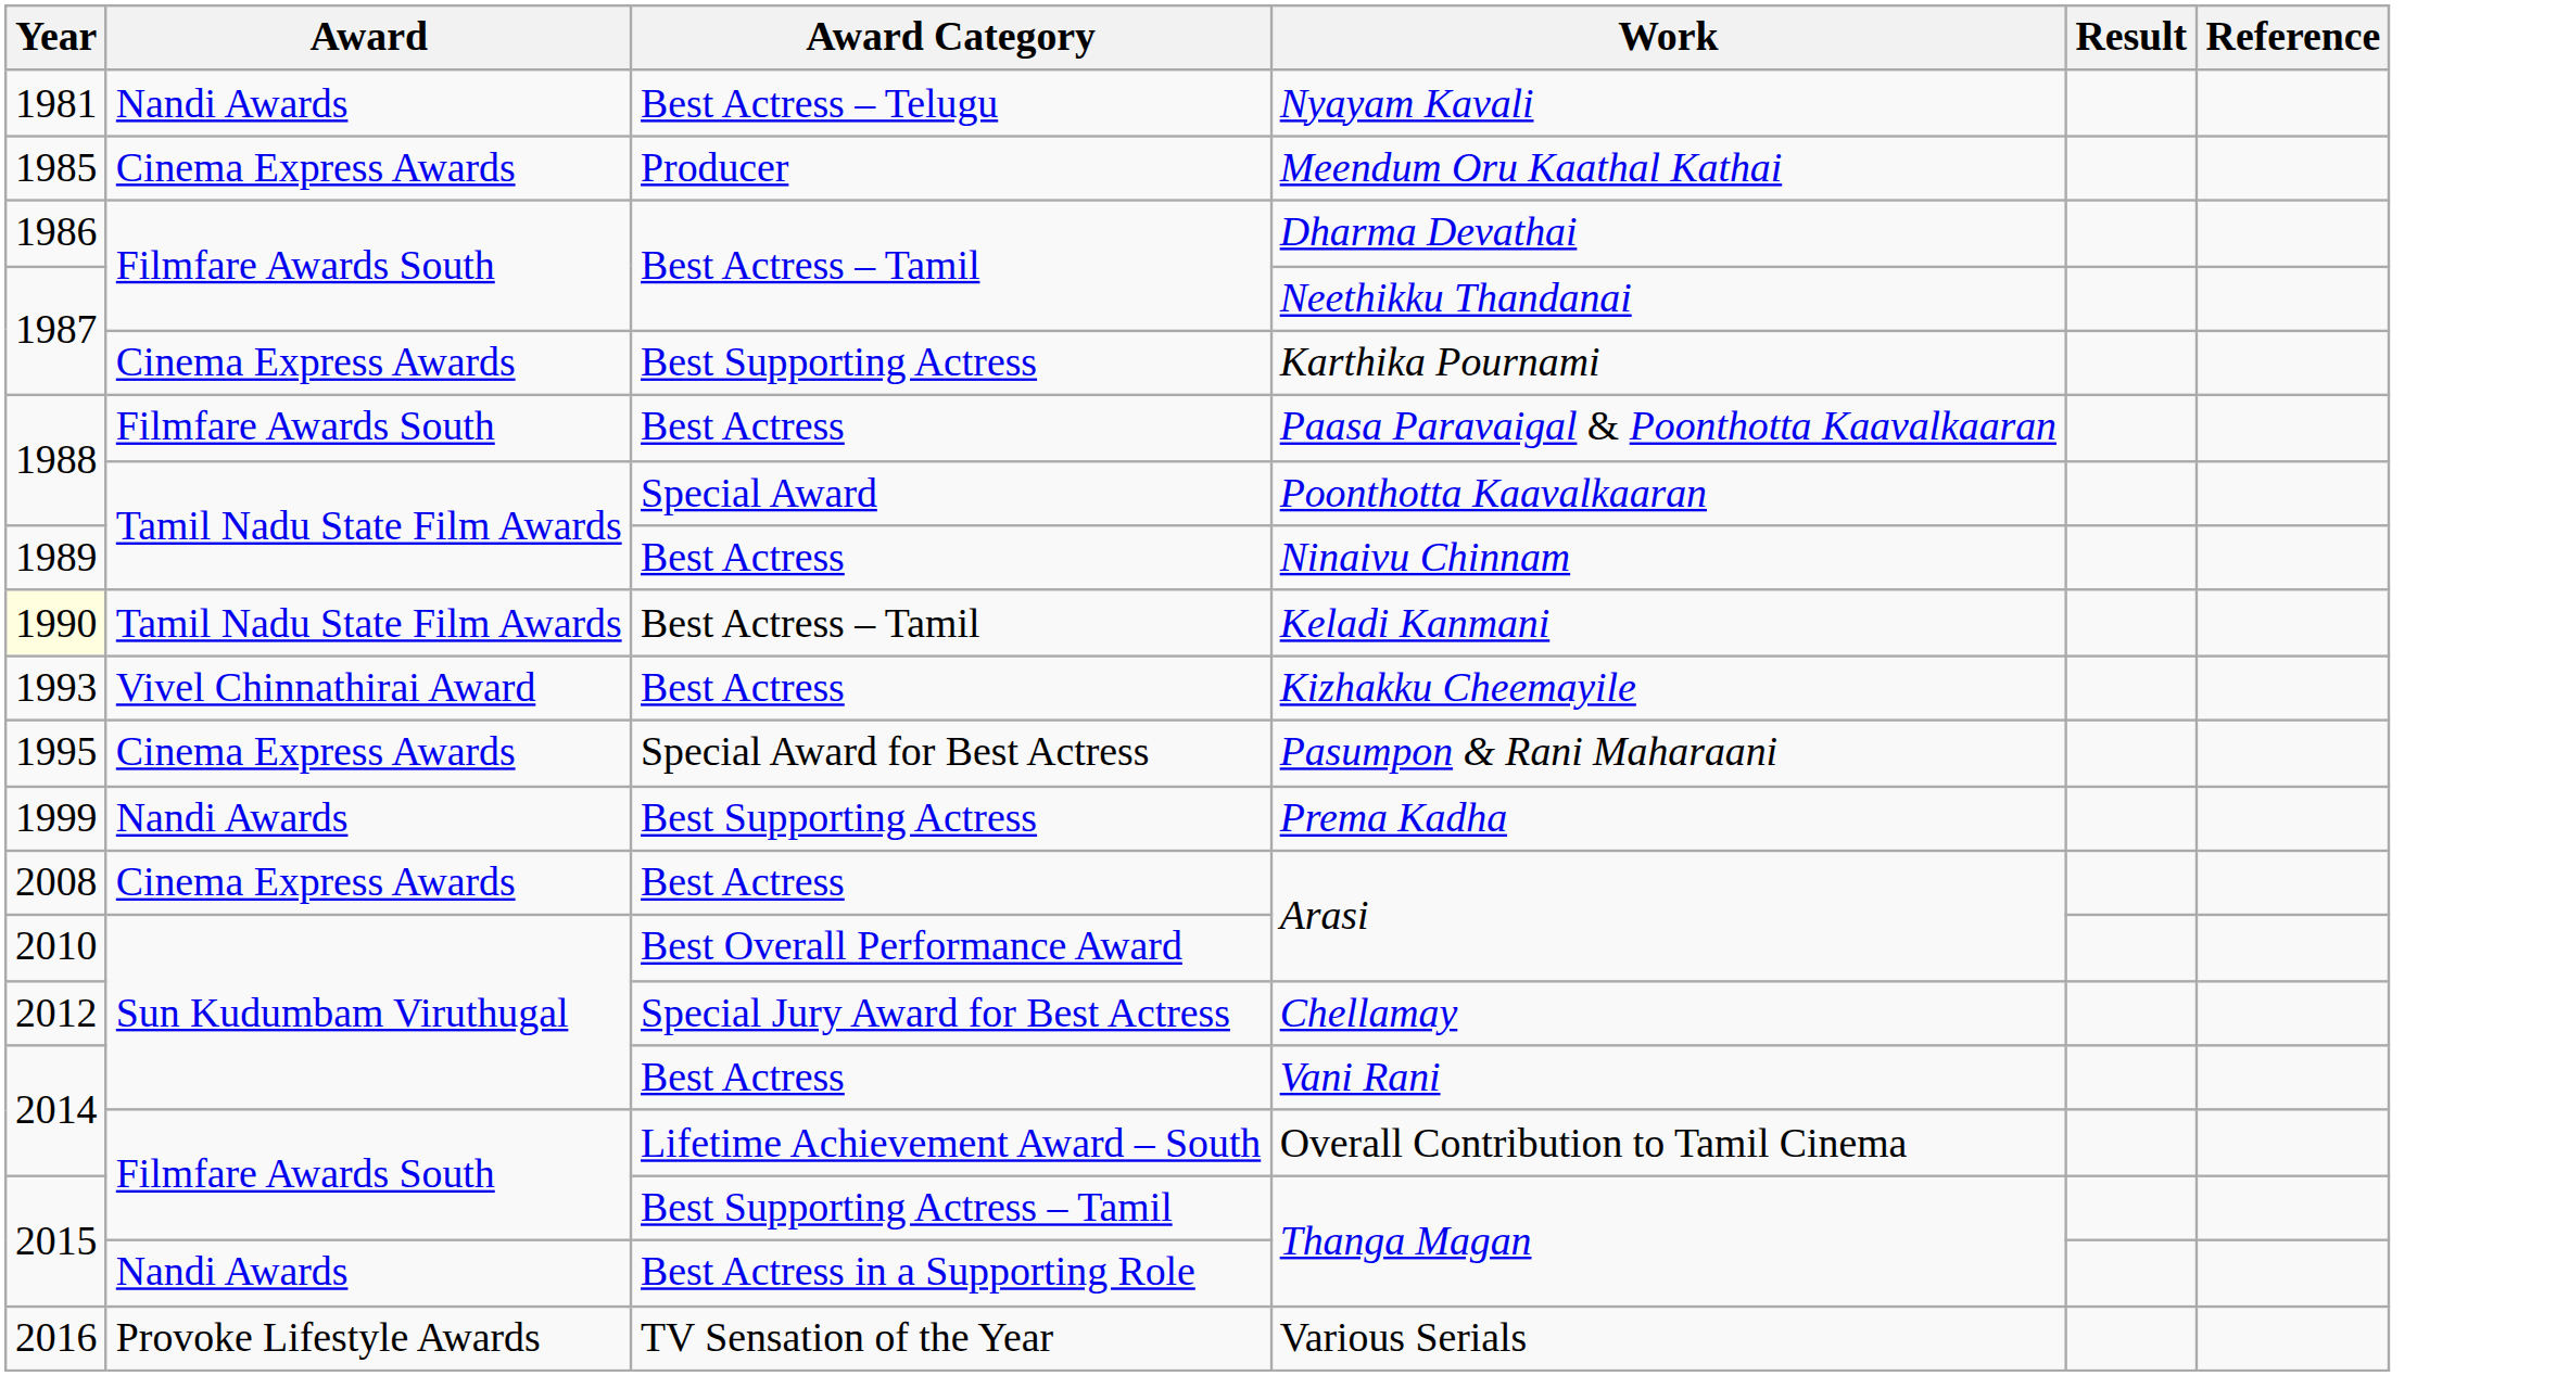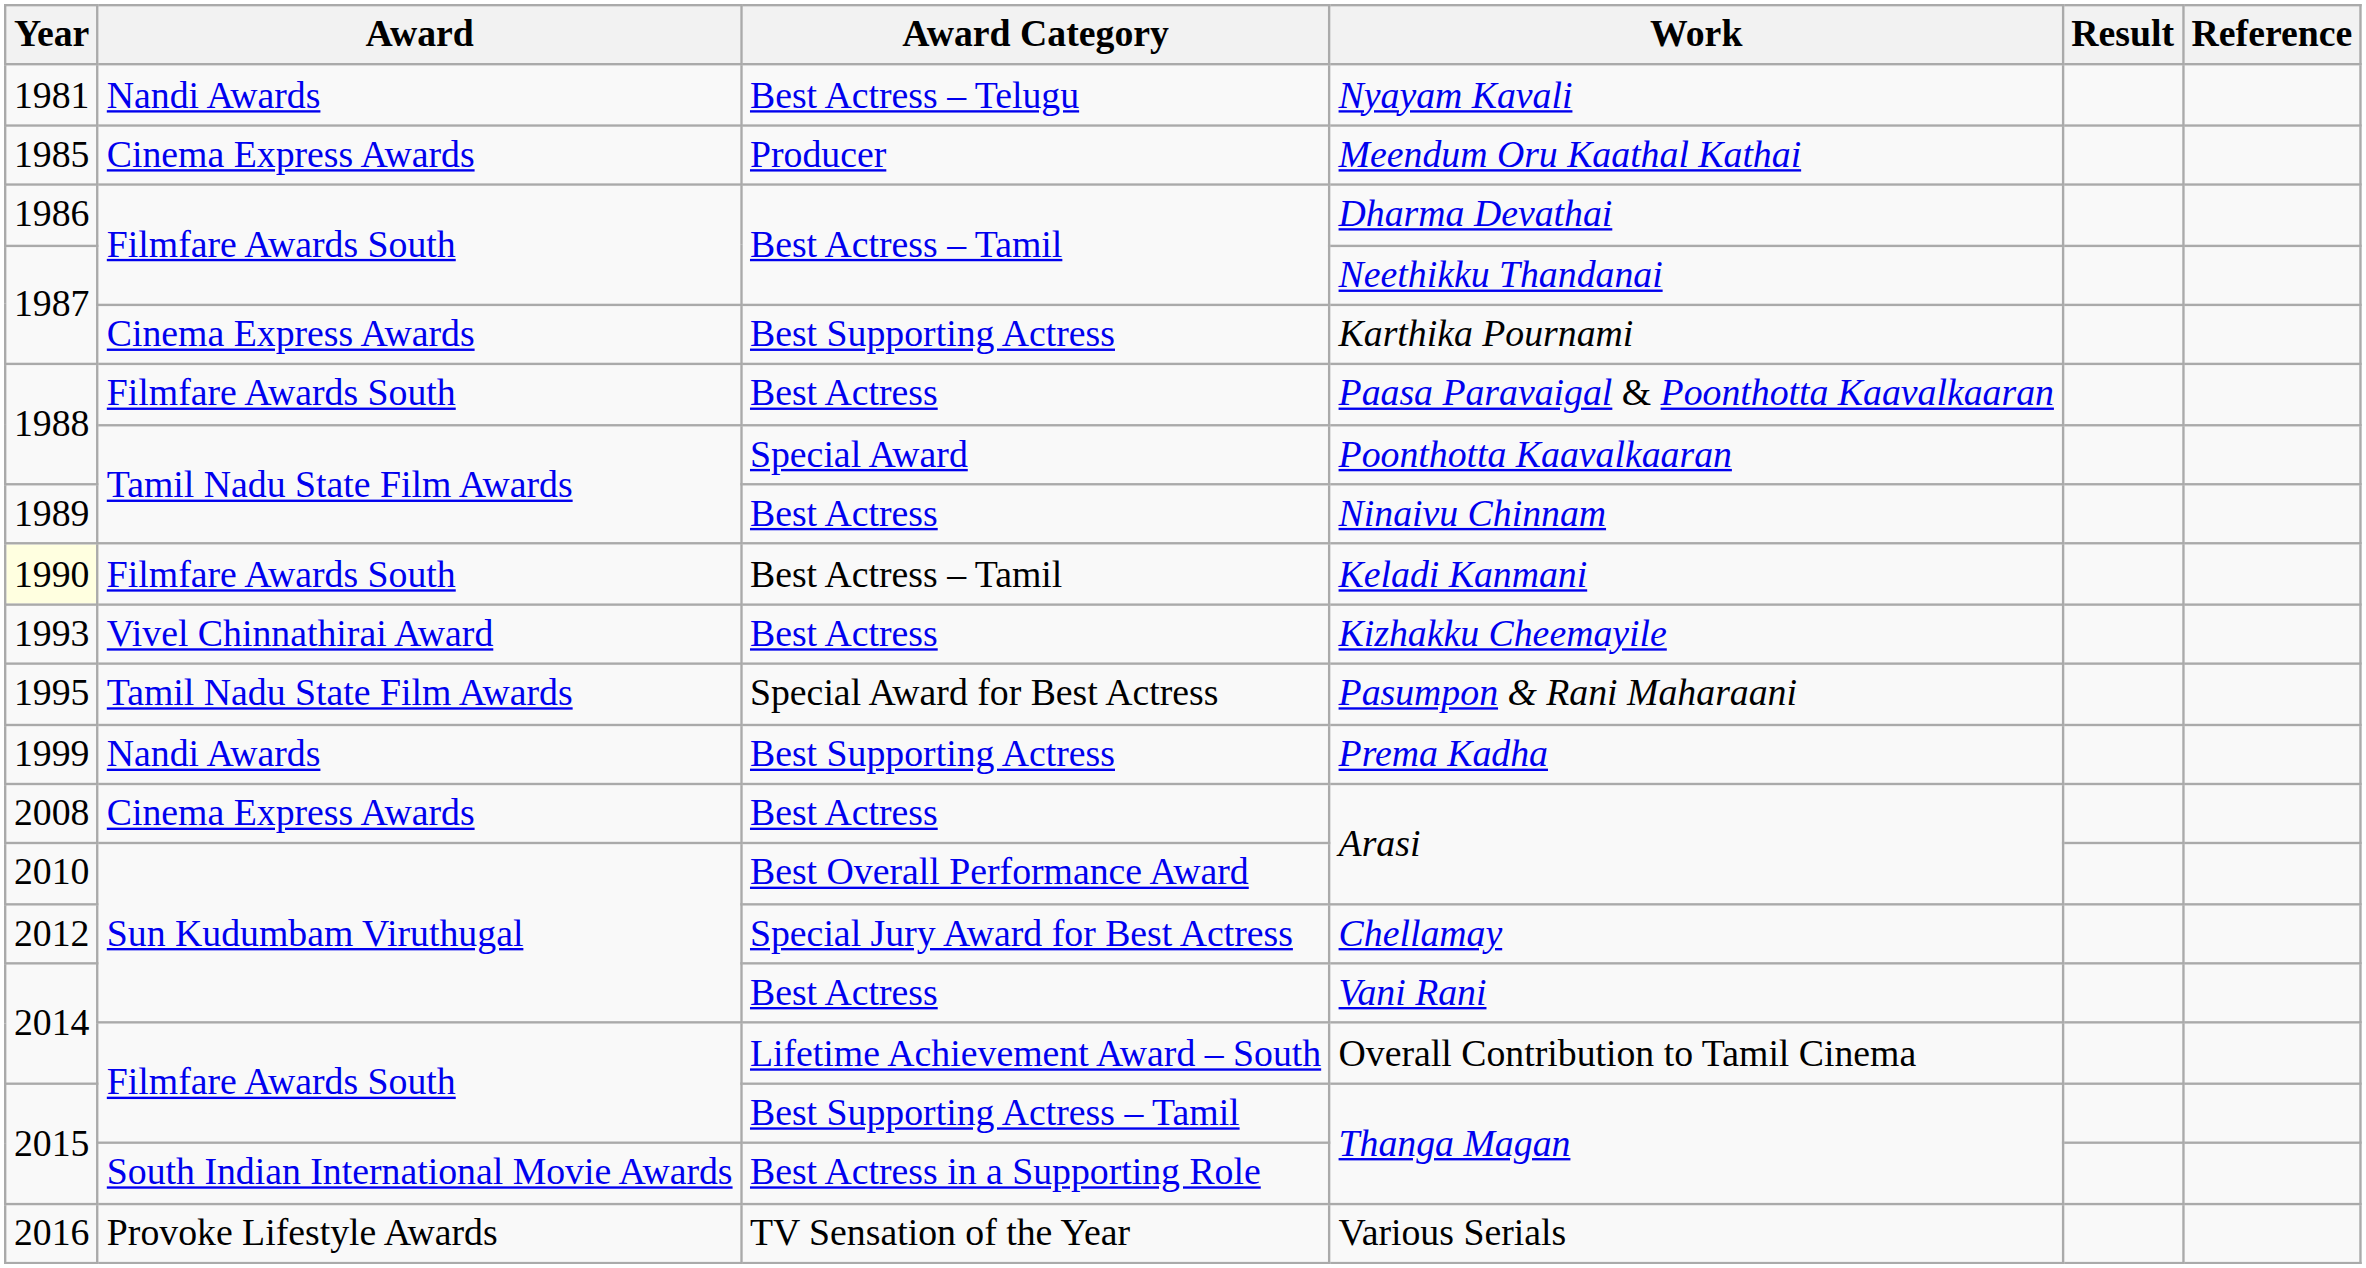 <table class="wikitable">
 <tr>
 <th>Year</th>
 <th>Award</th>
 <th>Award Category</th>
 <th>Work</th>
 <th>Result</th>
 <th>Reference</th>
 </tr>
 <tr>
 <td>1981</td>
 <td><a href='#'>Nandi Awards</a></td>
 <td><a href='#'>Best Actress – Telugu</a></td>
 <td><em><a href='#'>Nyayam Kavali</a></em></td>
 <td></td>
 <td></td>
 </tr>
 <tr>
 <td>1985</td>
 <td><a href='#'>Cinema Express Awards</a></td>
 <td><a href='#'>Producer</a></td>
 <td><em><a href='#'>Meendum Oru Kaathal Kathai</a></em></td>
 <td></td>
 <td></td>
 </tr>
 <tr>
 <td>1986</td>
 <td rowspan="2"><a href='#'>Filmfare Awards South</a></td>
 <td rowspan="2"><a href='#'>Best Actress – Tamil</a></td>
 <td><em><a href='#'>Dharma Devathai</a></em></td>
 <td></td>
 <td></td>
 </tr>
 <tr>
 <td rowspan="2">1987</td>
 <td><em><a href='#'>Neethikku Thandanai</a></em></td>
 <td></td>
 <td></td>
 </tr>
 <tr>
 <td><a href='#'>Cinema Express Awards</a></td>
 <td><a href='#'>Best Supporting Actress</a></td>
 <td><em>Karthika Pournami</em></td>
 <td></td>
 <td><br></td>
 </tr>
 <tr>
 <td rowspan="2">1988</td>
 <td><a href='#'>Filmfare Awards South</a></td>
 <td><a href='#'>Best Actress</a></td>
 <td><em><a href='#'>Paasa Paravaigal</a></em> & <em><a href='#'>Poonthotta Kaavalkaaran</a></em></td>
 <td></td>
 <td></td>
 </tr>
 <tr>
 <td rowspan="2"><a href='#'>Tamil Nadu State Film Awards</a></td>
 <td><a href='#'>Special Award</a></td>
 <td><em><a href='#'>Poonthotta Kaavalkaaran</a></em></td>
 <td></td>
 <td></td>
 </tr>
 <tr>
 <td>1989</td>
 <td><a href='#'>Best Actress</a></td>
 <td><em><a href='#'>Ninaivu Chinnam</a></em></td>
 <td></td>
 <td></td>
 </tr>
 <tr>
 <td style="background: lightyellow;">1990</td>
-<td><a href='#'>Tamil Nadu State Film Awards</a></td>
+<td><a href='#'>Filmfare Awards South</a></td>
 <td>Best Actress – Tamil</td>
 <td><em><a href='#'>Keladi Kanmani</a></em></td>
 <td></td>
 <td></td>
 </tr>
 <tr>
 <td>1993</td>
 <td><a href='#'>Vivel Chinnathirai Award</a></td>
 <td><a href='#'>Best Actress</a></td>
 <td><em><a href='#'>Kizhakku Cheemayile</a> </em></td>
 <td></td>
 <td></td>
 </tr>
 <tr>
 <td>1995</td>
-<td><a href='#'>Cinema Express Awards</a></td>
+<td><a href='#'>Tamil Nadu State Film Awards</a></td>
 <td>Special Award for Best Actress</td>
 <td><em><a href='#'>Pasumpon</a></em> <em>& Rani Maharaani</em></td>
 <td></td>
 <td></td>
 </tr>
 <tr>
 <td>1999</td>
 <td><a href='#'>Nandi Awards</a></td>
 <td><a href='#'>Best Supporting Actress</a></td>
 <td><em><a href='#'>Prema Kadha</a></em></td>
 <td></td>
 <td></td>
 </tr>
 <tr>
 <td>2008</td>
 <td><a href='#'>Cinema Express Awards</a></td>
 <td><a href='#'>Best Actress</a></td>
 <td rowspan="2"><em>Arasi</em></td>
 <td></td>
 <td></td>
 </tr>
 <tr>
 <td>2010</td>
 <td rowspan="3"><a href='#'>Sun Kudumbam Viruthugal</a></td>
 <td><a href='#'>Best Overall Performance Award</a></td>
 <td></td>
 <td></td>
 </tr>
 <tr>
 <td>2012</td>
 <td><a href='#'>Special Jury Award for Best Actress</a></td>
 <td><em><a href='#'>Chellamay</a></em></td>
 <td></td>
 <td></td>
 </tr>
 <tr>
 <td rowspan="2">2014</td>
 <td><a href='#'>Best Actress</a></td>
 <td><em><a href='#'>Vani Rani</a></em></td>
 <td></td>
 <td></td>
 </tr>
 <tr>
 <td rowspan="2"><a href='#'>Filmfare Awards South</a></td>
 <td><a href='#'>Lifetime Achievement Award – South</a></td>
 <td>Overall Contribution to Tamil Cinema</td>
 <td></td>
 <td></td>
 </tr>
 <tr>
 <td rowspan="2">2015</td>
 <td><a href='#'>Best Supporting Actress – Tamil</a></td>
 <td rowspan="2"><em><a href='#'>Thanga Magan</a></em></td>
 <td></td>
 <td></td>
 </tr>
 <tr>
-<td><a href='#'>Nandi Awards</a></td>
+<td><a href='#'>South Indian International Movie Awards</a></td>
 <td><a href='#'>Best Actress in a Supporting Role</a></td>
 <td></td>
 <td></td>
 </tr>
 <tr>
 <td>2016</td>
 <td>Provoke Lifestyle Awards</td>
 <td>TV Sensation of the Year</td>
 <td>Various Serials</td>
 <td></td>
 <td></td>
 </tr>
 </table>
